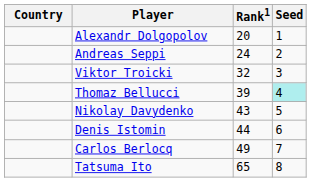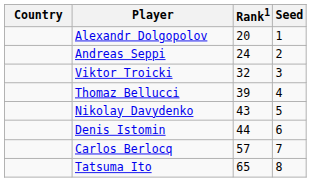 <table class="sortable wikitable">
 <tr>
 <th width="70">Country</th>
 <th width="175">Player</th>
 <th>Rank<sup>1</sup></th>
 <th>Seed</th>
 </tr>
 <tr>
 <td></td>
 <td><a href='#'>Alexandr Dolgopolov</a></td>
 <td>20</td>
 <td>1</td>
 </tr>
 <tr>
 <td></td>
 <td><a href='#'>Andreas Seppi</a></td>
 <td>24</td>
 <td>2</td>
 </tr>
 <tr>
 <td></td>
 <td><a href='#'>Viktor Troicki</a></td>
 <td>32</td>
 <td>3</td>
 </tr>
 <tr>
 <td></td>
 <td><a href='#'>Thomaz Bellucci</a></td>
 <td>39</td>
-<td style="background: paleturquoise;">4</td>
+<td>4</td>
 </tr>
 <tr>
 <td></td>
 <td><a href='#'>Nikolay Davydenko</a></td>
 <td>43</td>
 <td>5</td>
 </tr>
 <tr>
 <td></td>
 <td><a href='#'>Denis Istomin</a></td>
 <td>44</td>
 <td>6</td>
 </tr>
 <tr>
 <td></td>
 <td><a href='#'>Carlos Berlocq</a></td>
-<td>49</td>
+<td>57</td>
 <td>7</td>
 </tr>
 <tr>
 <td></td>
 <td><a href='#'>Tatsuma Ito</a></td>
 <td>65</td>
 <td>8</td>
 </tr>
 </table>
